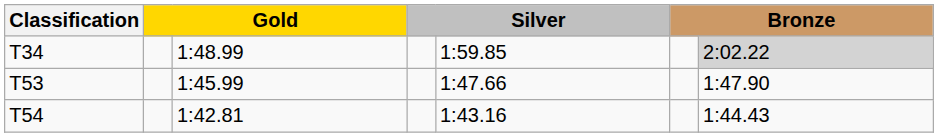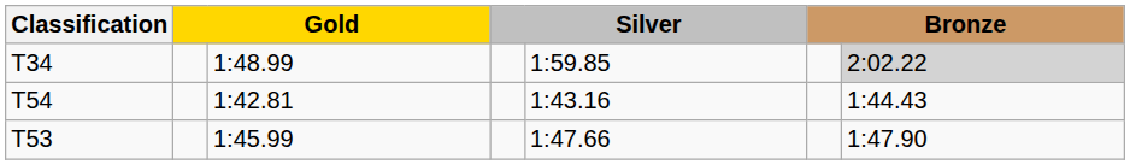 <table class=wikitable style="font-size:100%">
 <tr>
 <th rowspan="1" width="15%">Classification</th>
 <th colspan="2" style="background:gold;">Gold</th>
 <th colspan="2" style="background:silver;">Silver</th>
 <th colspan="2" style="background:#CC9966;">Bronze</th>
 </tr>
 <tr>
 <td>T34 <br></td>
 <td></td>
 <td>1:48.99 </td>
 <td></td>
 <td>1:59.85</td>
 <td></td>
 <td style="background: lightgrey;">2:02.22</td>
 </tr>
 <tr>
+<td>T54 <br></td>
+<td></td>
+<td>1:42.81 </td>
+<td></td>
+<td>1:43.16</td>
+<td></td>
+<td>1:44.43</td>
+</tr>
+<tr>
 <td>T53 <br></td>
 <td></td>
 <td>1:45.99 </td>
 <td></td>
 <td>1:47.66</td>
 <td></td>
 <td>1:47.90</td>
 </tr>
-<tr>
-<td>T54 <br></td>
-<td></td>
-<td>1:42.81 </td>
-<td></td>
-<td>1:43.16</td>
-<td></td>
-<td>1:44.43</td>
-</tr>
 </table>
